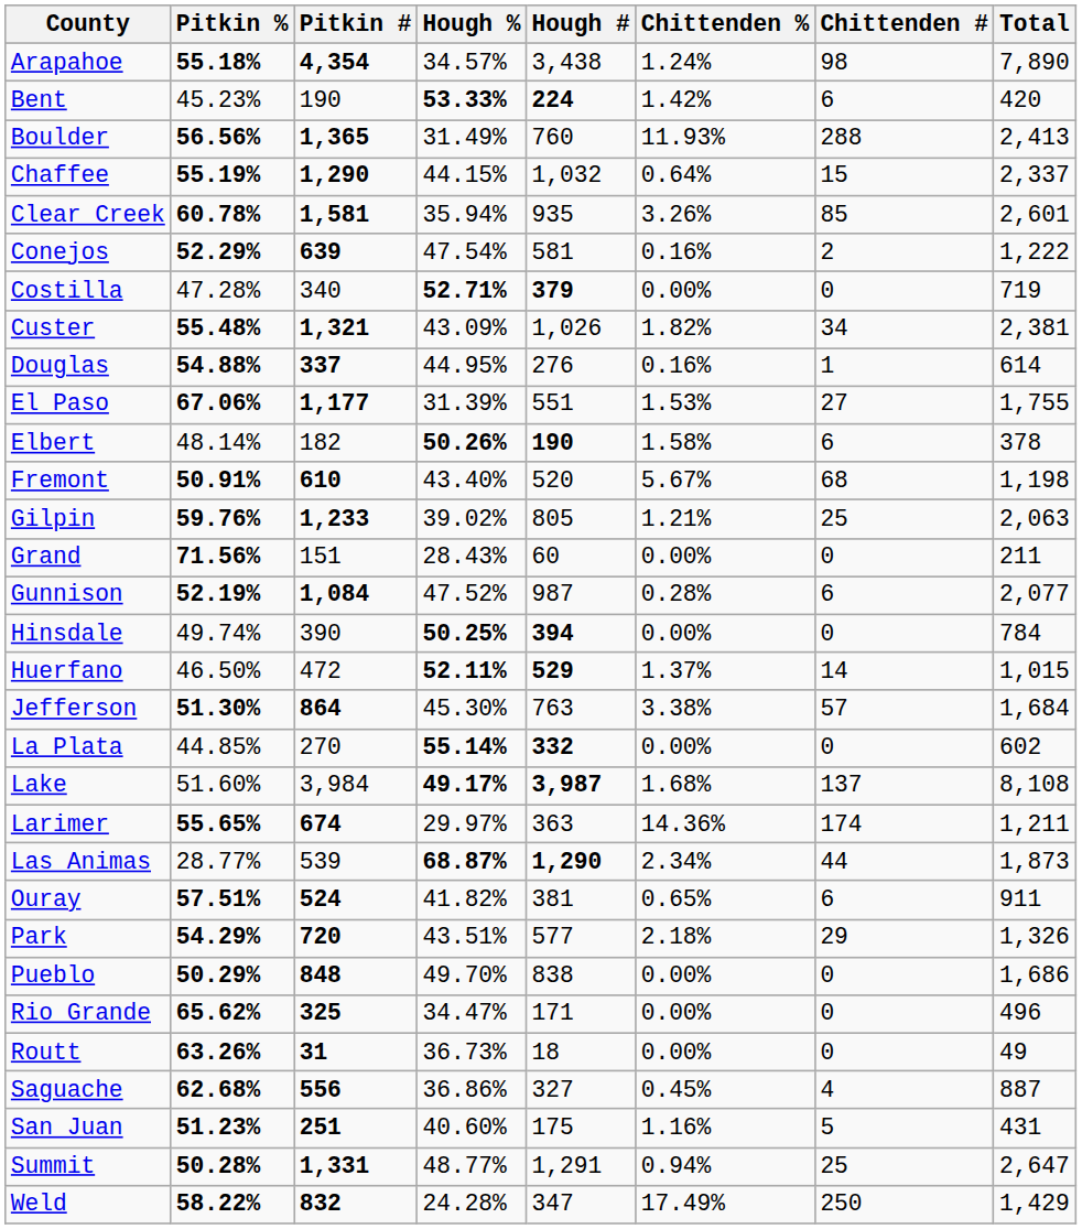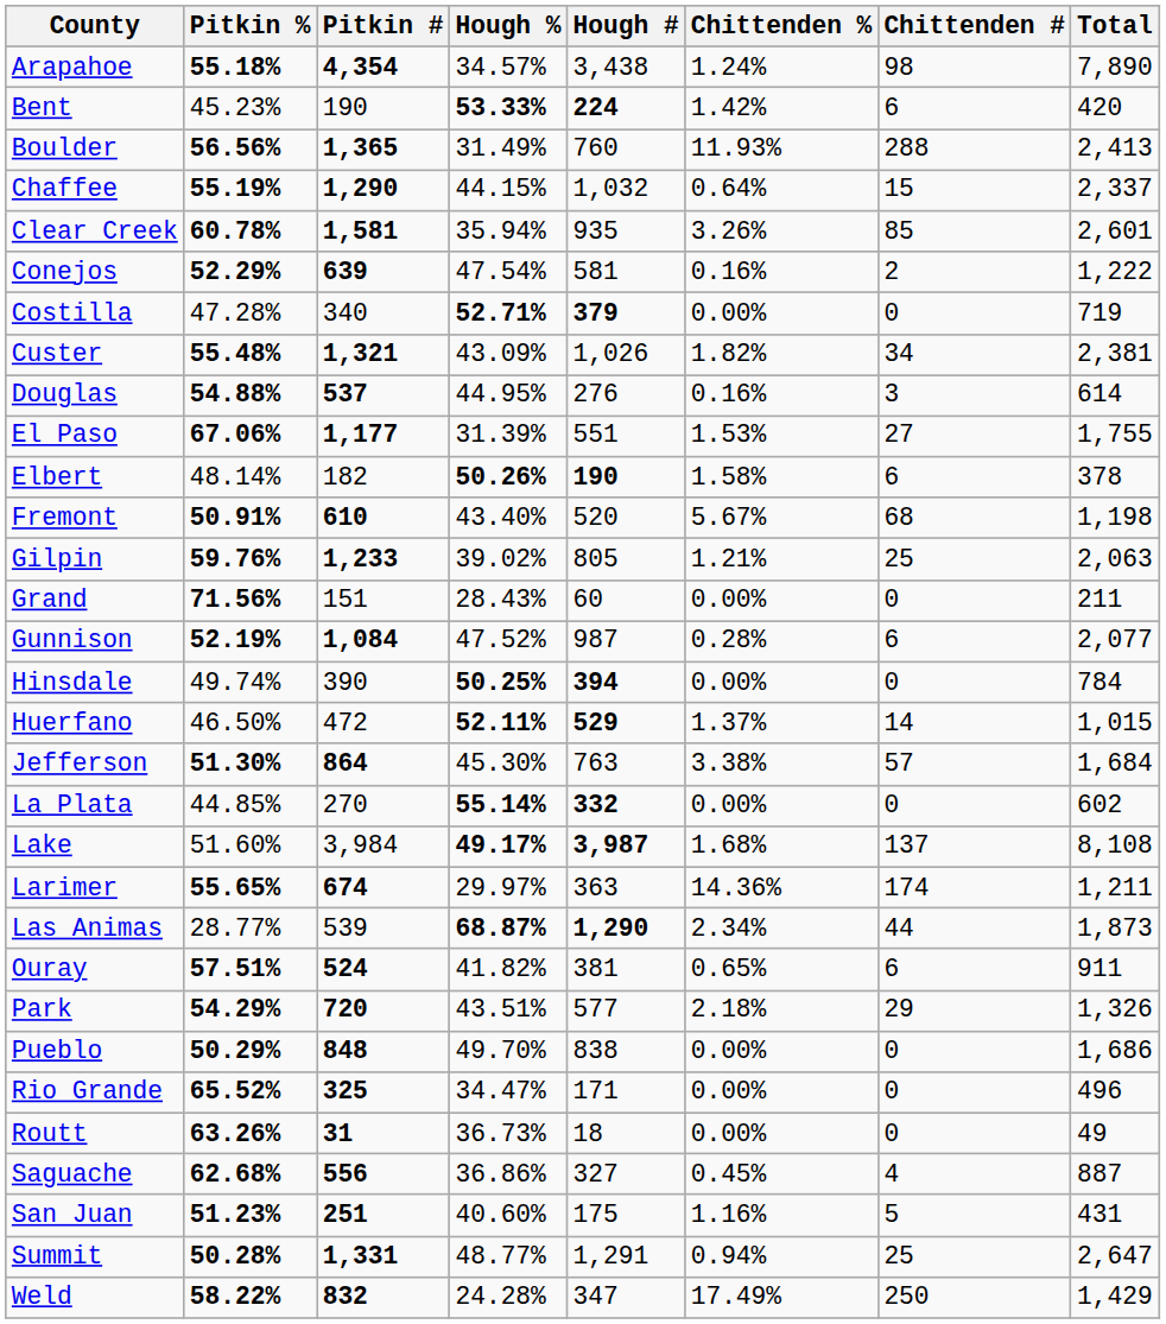 <table class="wikitable sortable">
 <tr>
 <th>County</th>
 <th>Pitkin %</th>
 <th>Pitkin #</th>
 <th>Hough %</th>
 <th>Hough #</th>
 <th>Chittenden %</th>
 <th>Chittenden #</th>
 <th>Total</th>
 </tr>
 <tr>
 <td><a href='#'>Arapahoe</a></td>
 <td><strong>55.18%</strong></td>
 <td><strong>4,354</strong></td>
 <td>34.57%</td>
 <td>3,438</td>
 <td>1.24%</td>
 <td>98</td>
 <td>7,890</td>
 </tr>
 <tr>
 <td><a href='#'>Bent</a></td>
 <td>45.23%</td>
 <td>190</td>
 <td><strong>53.33%</strong></td>
 <td><strong>224</strong></td>
 <td>1.42%</td>
 <td>6</td>
 <td>420</td>
 </tr>
 <tr>
 <td><a href='#'>Boulder</a></td>
 <td><strong>56.56%</strong></td>
 <td><strong>1,365</strong></td>
 <td>31.49%</td>
 <td>760</td>
 <td>11.93%</td>
 <td>288</td>
 <td>2,413</td>
 </tr>
 <tr>
 <td><a href='#'>Chaffee</a></td>
 <td><strong>55.19%</strong></td>
 <td><strong>1,290</strong></td>
 <td>44.15%</td>
 <td>1,032</td>
 <td>0.64%</td>
 <td>15</td>
 <td>2,337</td>
 </tr>
 <tr>
 <td><a href='#'>Clear Creek</a></td>
 <td><strong>60.78%</strong></td>
 <td><strong>1,581</strong></td>
 <td>35.94%</td>
 <td>935</td>
 <td>3.26%</td>
 <td>85</td>
 <td>2,601</td>
 </tr>
 <tr>
 <td><a href='#'>Conejos</a></td>
 <td><strong>52.29%</strong></td>
 <td><strong>639</strong></td>
 <td>47.54%</td>
 <td>581</td>
 <td>0.16%</td>
 <td>2</td>
 <td>1,222</td>
 </tr>
 <tr>
 <td><a href='#'>Costilla</a></td>
 <td>47.28%</td>
 <td>340</td>
 <td><strong>52.71%</strong></td>
 <td><strong>379</strong></td>
 <td>0.00%</td>
 <td>0</td>
 <td>719</td>
 </tr>
 <tr>
 <td><a href='#'>Custer</a></td>
 <td><strong>55.48%</strong></td>
 <td><strong>1,321</strong></td>
 <td>43.09%</td>
 <td>1,026</td>
 <td>1.82%</td>
 <td>34</td>
 <td>2,381</td>
 </tr>
 <tr>
 <td><a href='#'>Douglas</a></td>
 <td><strong>54.88%</strong></td>
-<td><strong>337</strong></td>
+<td><strong>537</strong></td>
 <td>44.95%</td>
 <td>276</td>
 <td>0.16%</td>
-<td>1</td>
+<td>3</td>
 <td>614</td>
 </tr>
 <tr>
 <td><a href='#'>El Paso</a></td>
 <td><strong>67.06%</strong></td>
 <td><strong>1,177</strong></td>
 <td>31.39%</td>
 <td>551</td>
 <td>1.53%</td>
 <td>27</td>
 <td>1,755</td>
 </tr>
 <tr>
 <td><a href='#'>Elbert</a></td>
 <td>48.14%</td>
 <td>182</td>
 <td><strong>50.26%</strong></td>
 <td><strong>190</strong></td>
 <td>1.58%</td>
 <td>6</td>
 <td>378</td>
 </tr>
 <tr>
 <td><a href='#'>Fremont</a></td>
 <td><strong>50.91%</strong></td>
 <td><strong>610</strong></td>
 <td>43.40%</td>
 <td>520</td>
 <td>5.67%</td>
 <td>68</td>
 <td>1,198</td>
 </tr>
 <tr>
 <td><a href='#'>Gilpin</a></td>
 <td><strong>59.76%</strong></td>
 <td><strong>1,233</strong></td>
 <td>39.02%</td>
 <td>805</td>
 <td>1.21%</td>
 <td>25</td>
 <td>2,063</td>
 </tr>
 <tr>
 <td><a href='#'>Grand</a></td>
 <td><strong>71.56%</strong></td>
 <td>151</td>
 <td>28.43%</td>
 <td>60</td>
 <td>0.00%</td>
 <td>0</td>
 <td>211</td>
 </tr>
 <tr>
 <td><a href='#'>Gunnison</a></td>
 <td><strong>52.19%</strong></td>
 <td><strong>1,084</strong></td>
 <td>47.52%</td>
 <td>987</td>
 <td>0.28%</td>
 <td>6</td>
 <td>2,077</td>
 </tr>
 <tr>
 <td><a href='#'>Hinsdale</a></td>
 <td>49.74%</td>
 <td>390</td>
 <td><strong>50.25%</strong></td>
 <td><strong>394</strong></td>
 <td>0.00%</td>
 <td>0</td>
 <td>784</td>
 </tr>
 <tr>
 <td><a href='#'>Huerfano</a></td>
 <td>46.50%</td>
 <td>472</td>
 <td><strong>52.11%</strong></td>
 <td><strong>529</strong></td>
 <td>1.37%</td>
 <td>14</td>
 <td>1,015</td>
 </tr>
 <tr>
 <td><a href='#'>Jefferson</a></td>
 <td><strong>51.30%</strong></td>
 <td><strong>864</strong></td>
 <td>45.30%</td>
 <td>763</td>
 <td>3.38%</td>
 <td>57</td>
 <td>1,684</td>
 </tr>
 <tr>
 <td><a href='#'>La Plata</a></td>
 <td>44.85%</td>
 <td>270</td>
 <td><strong>55.14%</strong></td>
 <td><strong>332</strong></td>
 <td>0.00%</td>
 <td>0</td>
 <td>602</td>
 </tr>
 <tr>
 <td><a href='#'>Lake</a></td>
 <td>51.60%</td>
 <td>3,984</td>
 <td><strong>49.17%</strong></td>
 <td><strong>3,987</strong></td>
 <td>1.68%</td>
 <td>137</td>
 <td>8,108</td>
 </tr>
 <tr>
 <td><a href='#'>Larimer</a></td>
 <td><strong>55.65%</strong></td>
 <td><strong>674</strong></td>
 <td>29.97%</td>
 <td>363</td>
 <td>14.36%</td>
 <td>174</td>
 <td>1,211</td>
 </tr>
 <tr>
 <td><a href='#'>Las Animas</a></td>
 <td>28.77%</td>
 <td>539</td>
 <td><strong>68.87%</strong></td>
 <td><strong>1,290</strong></td>
 <td>2.34%</td>
 <td>44</td>
 <td>1,873</td>
 </tr>
 <tr>
 <td><a href='#'>Ouray</a></td>
 <td><strong>57.51%</strong></td>
 <td><strong>524</strong></td>
 <td>41.82%</td>
 <td>381</td>
 <td>0.65%</td>
 <td>6</td>
 <td>911</td>
 </tr>
 <tr>
 <td><a href='#'>Park</a></td>
 <td><strong>54.29%</strong></td>
 <td><strong>720</strong></td>
 <td>43.51%</td>
 <td>577</td>
 <td>2.18%</td>
 <td>29</td>
 <td>1,326</td>
 </tr>
 <tr>
 <td><a href='#'>Pueblo</a></td>
 <td><strong>50.29%</strong></td>
 <td><strong>848</strong></td>
 <td>49.70%</td>
 <td>838</td>
 <td>0.00%</td>
 <td>0</td>
 <td>1,686</td>
 </tr>
 <tr>
 <td><a href='#'>Rio Grande</a></td>
-<td><strong>65.62%</strong></td>
+<td><strong>65.52%</strong></td>
 <td><strong>325</strong></td>
 <td>34.47%</td>
 <td>171</td>
 <td>0.00%</td>
 <td>0</td>
 <td>496</td>
 </tr>
 <tr>
 <td><a href='#'>Routt</a></td>
 <td><strong>63.26%</strong></td>
 <td><strong>31</strong></td>
 <td>36.73%</td>
 <td>18</td>
 <td>0.00%</td>
 <td>0</td>
 <td>49</td>
 </tr>
 <tr>
 <td><a href='#'>Saguache</a></td>
 <td><strong>62.68%</strong></td>
 <td><strong>556</strong></td>
 <td>36.86%</td>
 <td>327</td>
 <td>0.45%</td>
 <td>4</td>
 <td>887</td>
 </tr>
 <tr>
 <td><a href='#'>San Juan</a></td>
 <td><strong>51.23%</strong></td>
 <td><strong>251</strong></td>
 <td>40.60%</td>
 <td>175</td>
 <td>1.16%</td>
 <td>5</td>
 <td>431</td>
 </tr>
 <tr>
 <td><a href='#'>Summit</a></td>
 <td><strong>50.28%</strong></td>
 <td><strong>1,331</strong></td>
 <td>48.77%</td>
 <td>1,291</td>
 <td>0.94%</td>
 <td>25</td>
 <td>2,647</td>
 </tr>
 <tr>
 <td><a href='#'>Weld</a></td>
 <td><strong>58.22%</strong></td>
 <td><strong>832</strong></td>
 <td>24.28%</td>
 <td>347</td>
 <td>17.49%</td>
 <td>250</td>
 <td>1,429</td>
 </tr>
 </table>
